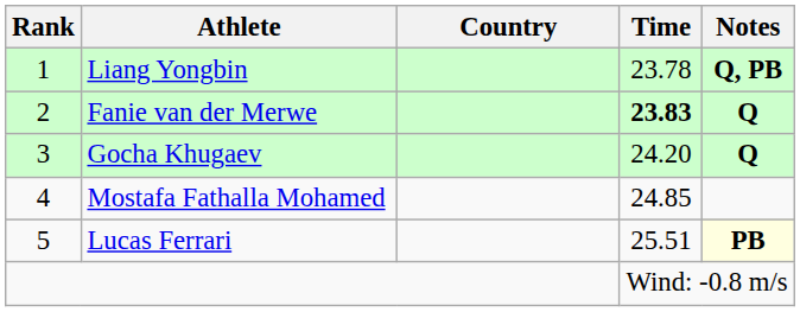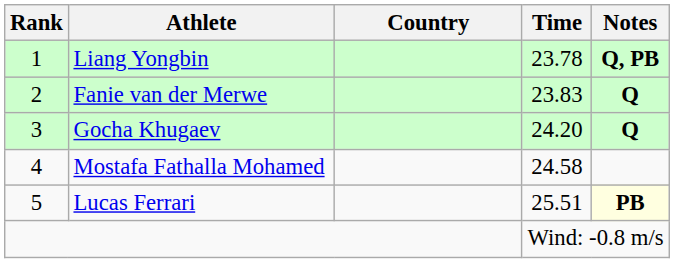 <table class="wikitable sortable" style="text-align:center">
 <tr>
 <th>Rank</th>
 <th style="width:180px">Athlete</th>
 <th style="width:125px">Country</th>
 <th>Time</th>
 <th>Notes</th>
 </tr>
 <tr style="background:#cfc;">
 <td>1</td>
 <td style="text-align:left;"><a href='#'>Liang Yongbin</a></td>
 <td style="text-align:left;"></td>
 <td>23.78</td>
 <td><strong>Q, PB</strong></td>
 </tr>
 <tr style="background:#cfc;">
 <td>2</td>
 <td style="text-align:left;"><a href='#'>Fanie van der Merwe</a></td>
 <td style="text-align:left;"></td>
-<td><strong>23.83</strong></td>
+<td>23.83</td>
 <td><strong>Q</strong></td>
 </tr>
 <tr style="background:#cfc;">
 <td>3</td>
 <td style="text-align:left;"><a href='#'>Gocha Khugaev</a></td>
 <td style="text-align:left;"></td>
 <td>24.20</td>
 <td><strong>Q</strong></td>
 </tr>
 <tr>
 <td>4</td>
 <td style="text-align:left;"><a href='#'>Mostafa Fathalla Mohamed</a></td>
 <td style="text-align:left;"></td>
-<td>24.85</td>
+<td>24.58</td>
 <td></td>
 </tr>
 <tr>
 <td>5</td>
 <td style="text-align:left;"><a href='#'>Lucas Ferrari</a></td>
 <td style="text-align:left;"></td>
 <td>25.51</td>
 <td style="background: lightyellow;"><strong>PB</strong></td>
 </tr>
 <tr class="sortbottom">
 <td colspan="3"></td>
 <td colspan="2">Wind: -0.8 m/s</td>
 </tr>
 </table>
